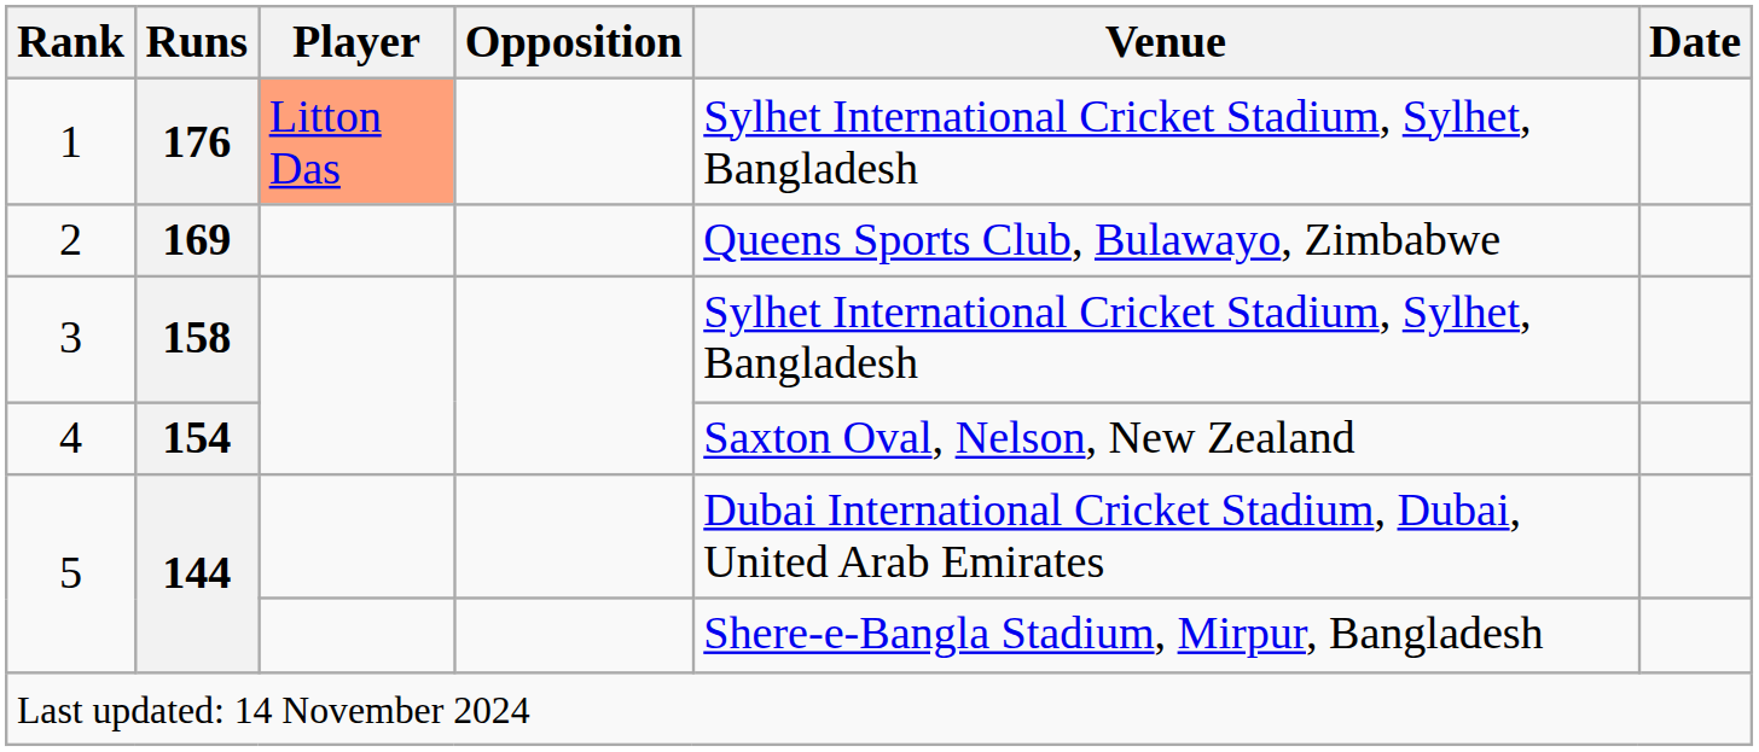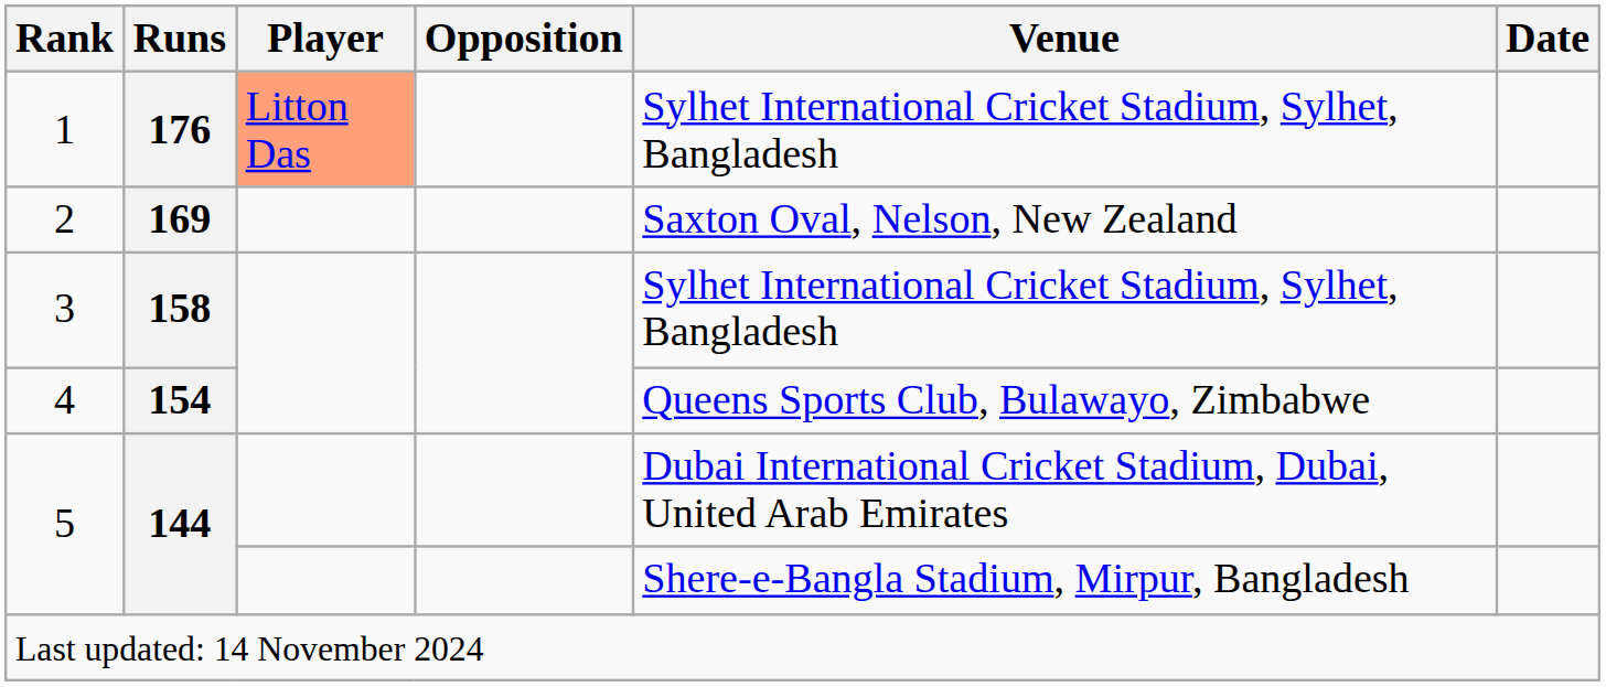 <table class="wikitable plainrowheaders sortable">
 <tr>
 <th scope=col>Rank</th>
 <th scope=col>Runs</th>
 <th scope=col>Player</th>
 <th scope=col>Opposition</th>
 <th scope=col>Venue</th>
 <th scope=col>Date</th>
 </tr>
 <tr>
 <td align=center>1</td>
 <th scope=row style=text-align:center;>176</th>
 <td style="background: lightsalmon;"><a href='#'>Litton Das</a></td>
 <td></td>
 <td><a href='#'>Sylhet International Cricket Stadium</a>, <a href='#'>Sylhet</a>, Bangladesh</td>
 <td></td>
 </tr>
 <tr>
 <td align=center>2</td>
 <th scope=row style=text-align:center;>169</th>
 <td></td>
 <td></td>
-<td><a href='#'>Queens Sports Club</a>, <a href='#'>Bulawayo</a>, Zimbabwe</td>
+<td><a href='#'>Saxton Oval</a>, <a href='#'>Nelson</a>, New Zealand</td>
 <td></td>
 </tr>
 <tr>
 <td align="center">3</td>
 <th scope="row" style="text-align:center;">158</th>
 <td rowspan="2"></td>
 <td rowspan="2"></td>
 <td><a href='#'>Sylhet International Cricket Stadium</a>, <a href='#'>Sylhet</a>, Bangladesh</td>
 <td></td>
 </tr>
 <tr>
 <td align="center">4</td>
 <th scope="row" style="text-align:center;">154</th>
-<td><a href='#'>Saxton Oval</a>, <a href='#'>Nelson</a>, New Zealand</td>
+<td><a href='#'>Queens Sports Club</a>, <a href='#'>Bulawayo</a>, Zimbabwe</td>
 <td></td>
 </tr>
 <tr>
 <td rowspan="2" align="center">5</td>
 <th rowspan="2" scope="row" style="text-align:center;">144</th>
 <td></td>
 <td></td>
 <td><a href='#'>Dubai International Cricket Stadium</a>, <a href='#'>Dubai</a>, United Arab Emirates</td>
 <td></td>
 </tr>
 <tr>
 <td></td>
 <td></td>
 <td><a href='#'>Shere-e-Bangla Stadium</a>, <a href='#'>Mirpur</a>, Bangladesh</td>
 <td></td>
 </tr>
 <tr class=sortbottom>
 <td colspan=6><small>Last updated: 14 November 2024</small></td>
 </tr>
 </table>
